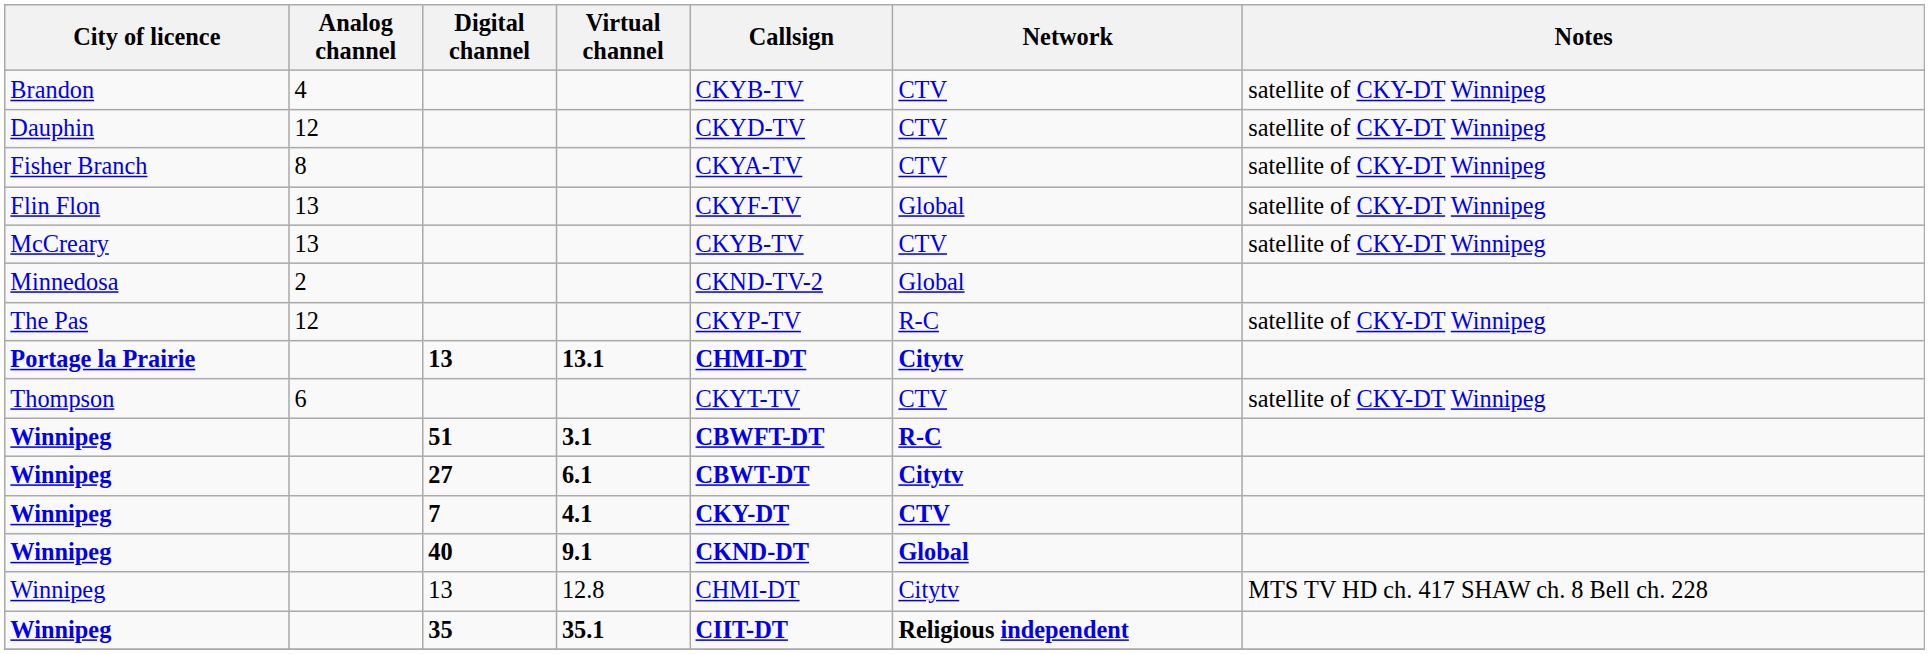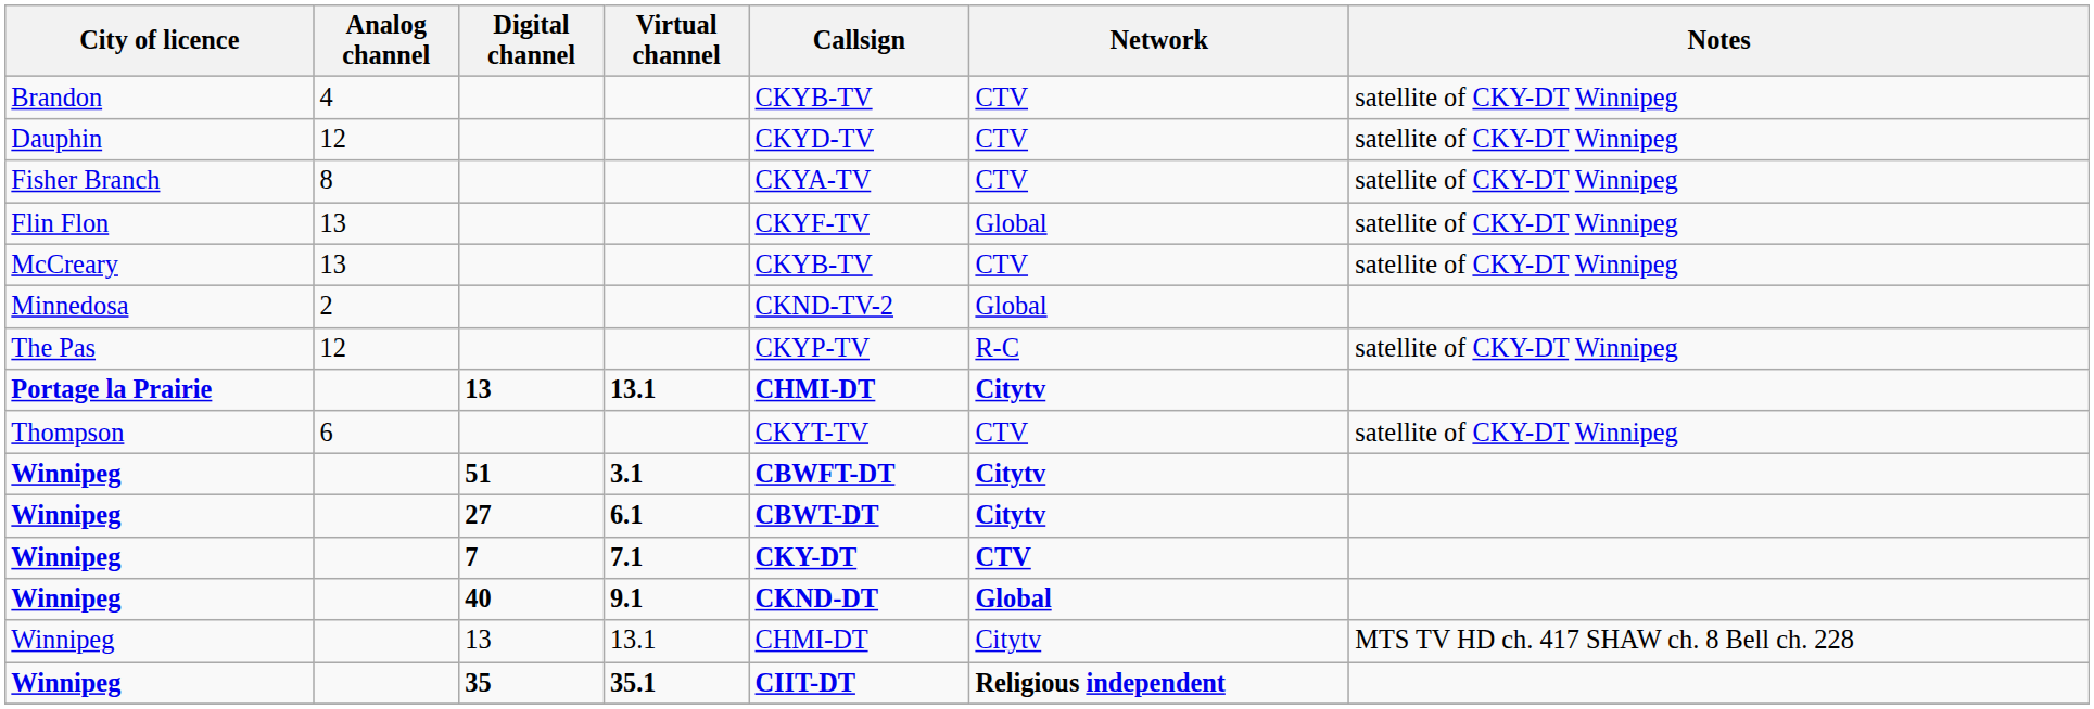 <table class="sortable wikitable" width="100%">
 <tr>
 <th>City of licence</th>
 <th>Analog<br>channel</th>
 <th>Digital<br>channel</th>
 <th>Virtual<br>channel</th>
 <th>Callsign</th>
 <th>Network</th>
 <th>Notes</th>
 </tr>
 <tr>
 <td><a href='#'>Brandon</a></td>
 <td>4</td>
 <td></td>
 <td></td>
 <td><a href='#'>CKYB-TV</a></td>
 <td><a href='#'>CTV</a></td>
 <td>satellite of <a href='#'>CKY-DT</a> <a href='#'>Winnipeg</a></td>
 </tr>
 <tr>
 <td><a href='#'>Dauphin</a></td>
 <td>12</td>
 <td></td>
 <td></td>
 <td><a href='#'>CKYD-TV</a></td>
 <td><a href='#'>CTV</a></td>
 <td>satellite of <a href='#'>CKY-DT</a> <a href='#'>Winnipeg</a></td>
 </tr>
 <tr>
 <td><a href='#'>Fisher Branch</a></td>
 <td>8</td>
 <td></td>
 <td></td>
 <td><a href='#'>CKYA-TV</a></td>
 <td><a href='#'>CTV</a></td>
 <td>satellite of <a href='#'>CKY-DT</a> <a href='#'>Winnipeg</a></td>
 </tr>
 <tr>
 <td><a href='#'>Flin Flon</a></td>
 <td>13</td>
 <td></td>
 <td></td>
 <td><a href='#'>CKYF-TV</a></td>
 <td><a href='#'>Global</a></td>
 <td>satellite of <a href='#'>CKY-DT</a> <a href='#'>Winnipeg</a></td>
 </tr>
 <tr>
 <td><a href='#'>McCreary</a></td>
 <td>13</td>
 <td></td>
 <td></td>
 <td><a href='#'>CKYB-TV</a></td>
 <td><a href='#'>CTV</a></td>
 <td>satellite of <a href='#'>CKY-DT</a> <a href='#'>Winnipeg</a></td>
 </tr>
 <tr>
 <td><a href='#'>Minnedosa</a></td>
 <td>2</td>
 <td></td>
 <td></td>
 <td><a href='#'>CKND-TV-2</a></td>
 <td><a href='#'>Global</a></td>
 <td></td>
 </tr>
 <tr>
 <td><a href='#'>The Pas</a></td>
 <td>12</td>
 <td></td>
 <td></td>
 <td><a href='#'>CKYP-TV</a></td>
 <td><a href='#'>R-C</a></td>
 <td>satellite of <a href='#'>CKY-DT</a> <a href='#'>Winnipeg</a></td>
 </tr>
 <tr style="vertical-align: top; text-align: left; font-weight: bold; ">
 <td><a href='#'>Portage la Prairie</a></td>
 <td></td>
 <td>13</td>
 <td>13.1</td>
 <td><a href='#'>CHMI-DT</a></td>
 <td><a href='#'>Citytv</a></td>
 <td></td>
 </tr>
 <tr style="vertical-align: top; text-align: left;">
 <td><a href='#'>Thompson</a></td>
 <td>6</td>
 <td></td>
 <td></td>
 <td><a href='#'>CKYT-TV</a></td>
 <td><a href='#'>CTV</a></td>
 <td>satellite of <a href='#'>CKY-DT</a> <a href='#'>Winnipeg</a></td>
 </tr>
 <tr style="vertical-align: top; text-align: left; font-weight: bold; ">
 <td><a href='#'>Winnipeg</a></td>
 <td></td>
 <td>51</td>
 <td>3.1</td>
 <td><a href='#'>CBWFT-DT</a></td>
-<td><a href='#'>R-C</a></td>
+<td><a href='#'>Citytv</a></td>
 <td></td>
 </tr>
 <tr style="vertical-align: top; text-align: left; font-weight: bold; ">
 <td><a href='#'>Winnipeg</a></td>
 <td></td>
 <td>27</td>
 <td>6.1</td>
 <td><a href='#'>CBWT-DT</a></td>
 <td><a href='#'>Citytv</a></td>
 <td></td>
 </tr>
 <tr style="vertical-align: top; text-align: left; font-weight: bold; ">
 <td><a href='#'>Winnipeg</a></td>
 <td></td>
 <td>7</td>
-<td>4.1</td>
+<td>7.1</td>
 <td><a href='#'>CKY-DT</a></td>
 <td><a href='#'>CTV</a></td>
 <td></td>
 </tr>
 <tr style="vertical-align: top; text-align: left; font-weight: bold; ">
 <td><a href='#'>Winnipeg</a></td>
 <td></td>
 <td>40</td>
 <td>9.1</td>
 <td><a href='#'>CKND-DT</a></td>
 <td><a href='#'>Global</a></td>
 <td></td>
 </tr>
 <tr style="vertical-align: top; text-align: left;  ">
 <td><a href='#'>Winnipeg</a></td>
 <td></td>
 <td>13</td>
-<td>12.8</td>
+<td>13.1</td>
 <td><a href='#'>CHMI-DT</a></td>
 <td><a href='#'>Citytv</a></td>
 <td>MTS TV HD ch. 417 SHAW ch. 8 Bell ch. 228</td>
 </tr>
 <tr style="vertical-align: top; text-align: left; font-weight: bold; ">
 <td><a href='#'>Winnipeg</a></td>
 <td></td>
 <td>35</td>
 <td>35.1</td>
 <td><a href='#'>CIIT-DT</a></td>
 <td>Religious <a href='#'>independent</a></td>
 <td></td>
 </tr>
 <tr>
 </tr>
 </table>
